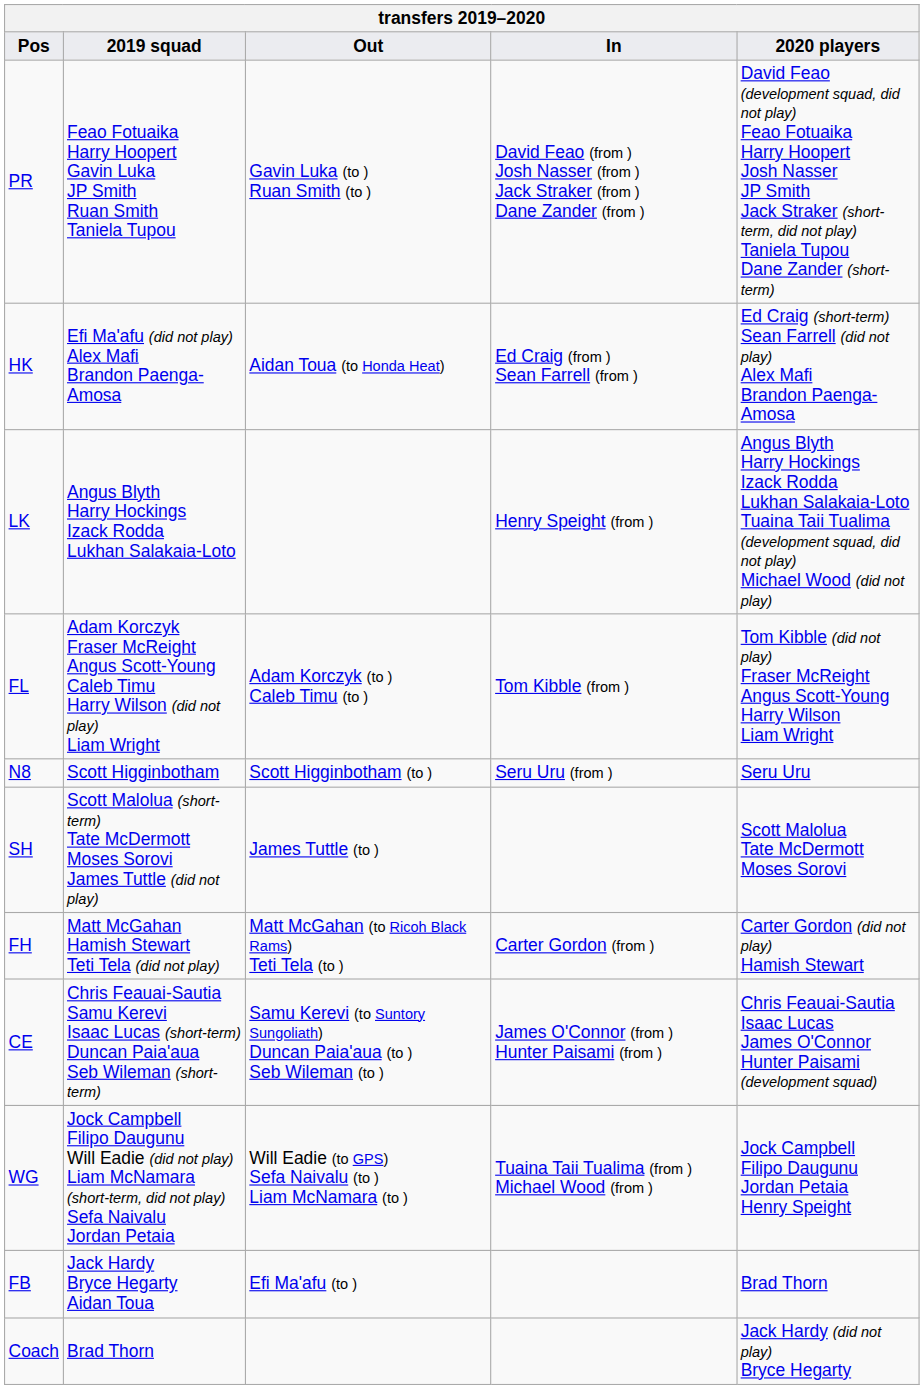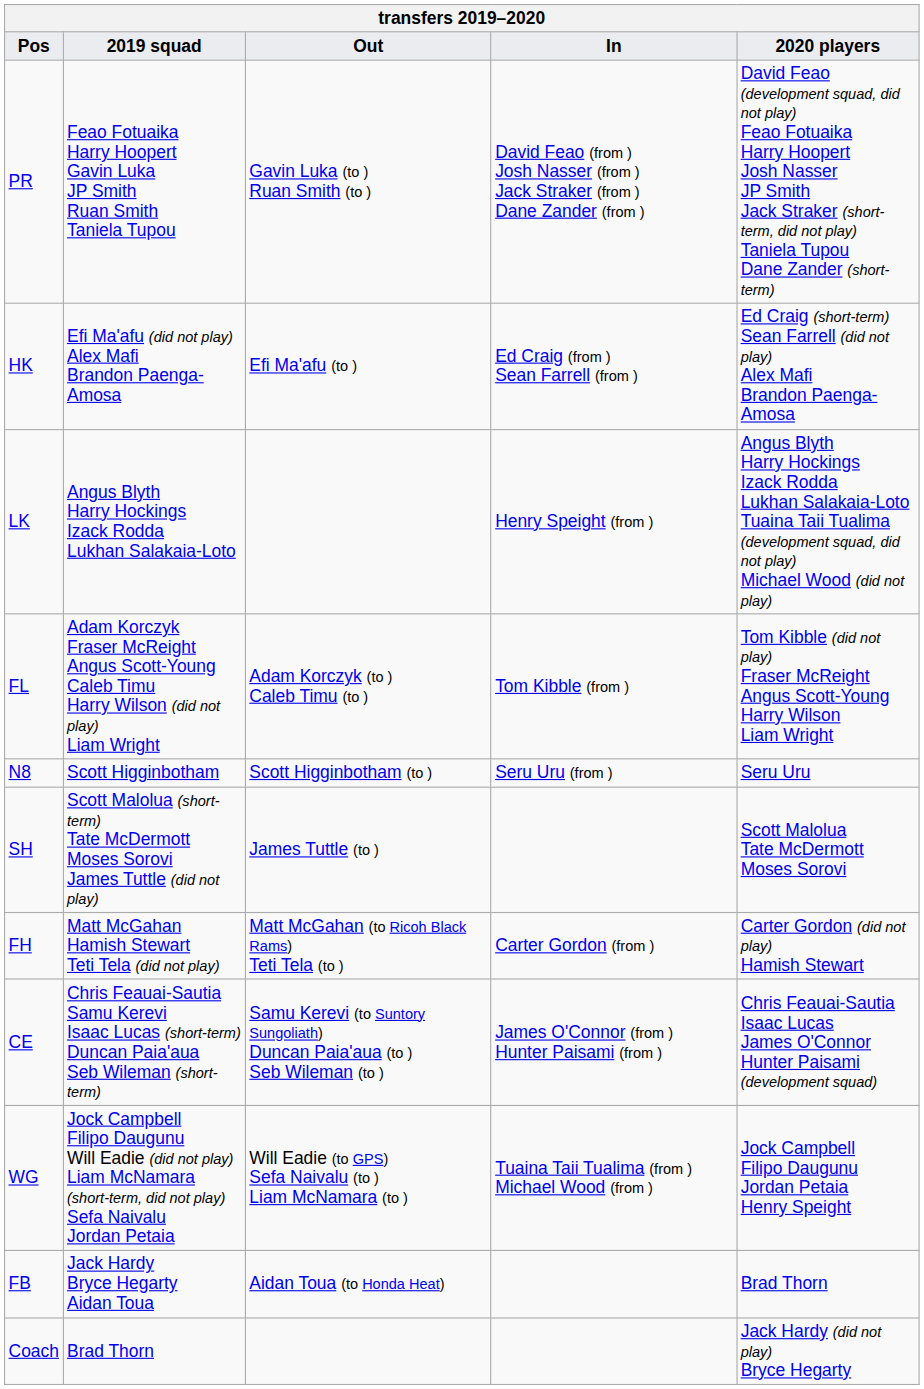 <table class="wikitable" style="text-align: left; width:95%">
 <tr>
 <th colspan="100%"> transfers 2019–2020</th>
 </tr>
 <tr>
 <th style="background:#ebecf0; width:6%;">Pos</th>
 <th style="background:#ebecf0; width:20%;">2019 squad</th>
 <th style="background:#ebecf0; width:27%;">Out</th>
 <th style="background:#ebecf0; width:27%;">In</th>
 <th style="background:#ebecf0; width:20%;">2020 players</th>
 </tr>
 <tr>
 <td><a href='#'>PR</a></td>
 <td> <a href='#'>Feao Fotuaika</a> <br> <a href='#'>Harry Hoopert</a> <br> <a href='#'>Gavin Luka</a> <br> <a href='#'>JP Smith</a> <br> <a href='#'>Ruan Smith</a> <br> <a href='#'>Taniela Tupou</a></td>
 <td>  <a href='#'>Gavin Luka</a> <small>(to )</small> <br>  <a href='#'>Ruan Smith</a> <small>(to )</small></td>
 <td>  <a href='#'>David Feao</a> <small>(from )</small> <br> <a href='#'>Josh Nasser</a> <small>(from )</small> <br>  <a href='#'>Jack Straker</a> <small>(from )</small> <br>  <a href='#'>Dane Zander</a> <small>(from )</small></td>
 <td> <a href='#'>David Feao</a> <small><em>(development squad, did not play)</em></small> <br> <a href='#'>Feao Fotuaika</a> <br> <a href='#'>Harry Hoopert</a> <br> <a href='#'>Josh Nasser</a> <br> <a href='#'>JP Smith</a> <br> <a href='#'>Jack Straker</a> <small><em>(short-term, did not play)</em></small> <br> <a href='#'>Taniela Tupou</a> <br> <a href='#'>Dane Zander</a> <small><em>(short-term)</em></small></td>
 </tr>
 <tr>
 <td><a href='#'>HK</a></td>
 <td> <a href='#'>Efi Ma'afu</a> <small><em>(did not play)</em></small> <br> <a href='#'>Alex Mafi</a> <br> <a href='#'>Brandon Paenga-Amosa</a></td>
-<td>  <a href='#'>Aidan Toua</a> <small>(to  <a href='#'>Honda Heat</a>)</small></td>
+<td>  <a href='#'>Efi Ma'afu</a> <small>(to )</small></td>
 <td>  <a href='#'>Ed Craig</a> <small>(from )</small> <br>  <a href='#'>Sean Farrell</a> <small>(from )</small></td>
 <td> <a href='#'>Ed Craig</a> <small><em>(short-term)</em></small> <br> <a href='#'>Sean Farrell</a> <small><em>(did not play)</em></small> <br> <a href='#'>Alex Mafi</a> <br> <a href='#'>Brandon Paenga-Amosa</a></td>
 </tr>
 <tr>
 <td><a href='#'>LK</a></td>
 <td> <a href='#'>Angus Blyth</a> <br> <a href='#'>Harry Hockings</a> <br> <a href='#'>Izack Rodda</a> <br> <a href='#'>Lukhan Salakaia-Loto</a></td>
 <td></td>
 <td>  <a href='#'>Henry Speight</a> <small>(from )</small></td>
 <td> <a href='#'>Angus Blyth</a> <br> <a href='#'>Harry Hockings</a> <br> <a href='#'>Izack Rodda</a> <br> <a href='#'>Lukhan Salakaia-Loto</a> <br> <a href='#'>Tuaina Taii Tualima</a> <small><em>(development squad, did not play)</em></small> <br> <a href='#'>Michael Wood</a> <small><em>(did not play)</em></small></td>
 </tr>
 <tr>
 <td><a href='#'>FL</a></td>
 <td> <a href='#'>Adam Korczyk</a> <br> <a href='#'>Fraser McReight</a> <br> <a href='#'>Angus Scott-Young</a> <br> <a href='#'>Caleb Timu</a> <br> <a href='#'>Harry Wilson</a> <small><em>(did not play)</em></small> <br> <a href='#'>Liam Wright</a></td>
 <td>  <a href='#'>Adam Korczyk</a> <small>(to )</small> <br>  <a href='#'>Caleb Timu</a> <small>(to )</small></td>
 <td>  <a href='#'>Tom Kibble</a> <small>(from )</small></td>
 <td> <a href='#'>Tom Kibble</a> <small><em>(did not play)</em></small> <br> <a href='#'>Fraser McReight</a> <br> <a href='#'>Angus Scott-Young</a> <br> <a href='#'>Harry Wilson</a> <br> <a href='#'>Liam Wright</a></td>
 </tr>
 <tr>
 <td><a href='#'>N8</a></td>
 <td> <a href='#'>Scott Higginbotham</a></td>
 <td>  <a href='#'>Scott Higginbotham</a> <small>(to )</small></td>
 <td>  <a href='#'>Seru Uru</a> <small>(from )</small></td>
 <td> <a href='#'>Seru Uru</a></td>
 </tr>
 <tr>
 <td><a href='#'>SH</a></td>
 <td> <a href='#'>Scott Malolua</a> <small><em>(short-term)</em></small> <br> <a href='#'>Tate McDermott</a> <br> <a href='#'>Moses Sorovi</a> <br> <a href='#'>James Tuttle</a> <small><em>(did not play)</em></small></td>
 <td>  <a href='#'>James Tuttle</a> <small>(to )</small></td>
 <td></td>
 <td> <a href='#'>Scott Malolua</a> <br> <a href='#'>Tate McDermott</a> <br> <a href='#'>Moses Sorovi</a></td>
 </tr>
 <tr>
 <td><a href='#'>FH</a></td>
 <td> <a href='#'>Matt McGahan</a> <br> <a href='#'>Hamish Stewart</a> <br> <a href='#'>Teti Tela</a> <small><em>(did not play)</em></small></td>
 <td>  <a href='#'>Matt McGahan</a> <small>(to  <a href='#'>Ricoh Black Rams</a>)</small> <br>  <a href='#'>Teti Tela</a> <small>(to )</small></td>
 <td>  <a href='#'>Carter Gordon</a> <small>(from )</small></td>
 <td> <a href='#'>Carter Gordon</a> <small><em>(did not play)</em></small> <br> <a href='#'>Hamish Stewart</a></td>
 </tr>
 <tr>
 <td><a href='#'>CE</a></td>
 <td> <a href='#'>Chris Feauai-Sautia</a> <br> <a href='#'>Samu Kerevi</a> <br> <a href='#'>Isaac Lucas</a> <small><em>(short-term)</em></small> <br> <a href='#'>Duncan Paia'aua</a> <br> <a href='#'>Seb Wileman</a> <small><em>(short-term)</em></small></td>
 <td>  <a href='#'>Samu Kerevi</a> <small>(to  <a href='#'>Suntory Sungoliath</a>)</small> <br>  <a href='#'>Duncan Paia'aua</a> <small>(to )</small> <br>  <a href='#'>Seb Wileman</a> <small>(to )</small></td>
 <td>  <a href='#'>James O'Connor</a> <small>(from )</small> <br>  <a href='#'>Hunter Paisami</a> <small>(from )</small></td>
 <td> <a href='#'>Chris Feauai-Sautia</a> <br> <a href='#'>Isaac Lucas</a> <br> <a href='#'>James O'Connor</a> <br> <a href='#'>Hunter Paisami</a> <small><em>(development squad)</em></small></td>
 </tr>
 <tr>
 <td><a href='#'>WG</a></td>
 <td> <a href='#'>Jock Campbell</a> <br> <a href='#'>Filipo Daugunu</a> <br> Will Eadie <small><em>(did not play)</em></small> <br> <a href='#'>Liam McNamara</a> <small><em>(short-term, did not play)</em></small> <br> <a href='#'>Sefa Naivalu</a> <br> <a href='#'>Jordan Petaia</a></td>
 <td>  Will Eadie <small>(to <a href='#'>GPS</a>)</small> <br>  <a href='#'>Sefa Naivalu</a> <small>(to )</small> <br>  <a href='#'>Liam McNamara</a> <small>(to )</small></td>
 <td>  <a href='#'>Tuaina Taii Tualima</a> <small>(from )</small> <br>  <a href='#'>Michael Wood</a> <small>(from )</small></td>
 <td> <a href='#'>Jock Campbell</a> <br> <a href='#'>Filipo Daugunu</a> <br> <a href='#'>Jordan Petaia</a> <br> <a href='#'>Henry Speight</a></td>
 </tr>
 <tr>
 <td><a href='#'>FB</a></td>
 <td> <a href='#'>Jack Hardy</a> <br> <a href='#'>Bryce Hegarty</a> <br> <a href='#'>Aidan Toua</a></td>
-<td>  <a href='#'>Efi Ma'afu</a> <small>(to )</small></td>
+<td>  <a href='#'>Aidan Toua</a> <small>(to  <a href='#'>Honda Heat</a>)</small></td>
 <td></td>
 <td> <a href='#'>Brad Thorn</a></td>
 </tr>
 <tr>
 <td><a href='#'>Coach</a></td>
 <td> <a href='#'>Brad Thorn</a></td>
 <td></td>
 <td></td>
 <td> <a href='#'>Jack Hardy</a> <small><em>(did not play)</em></small> <br> <a href='#'>Bryce Hegarty</a></td>
 </tr>
 </table>
